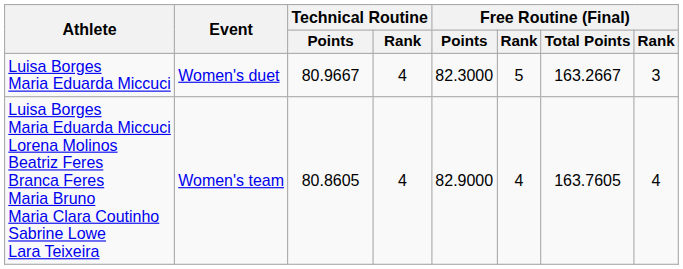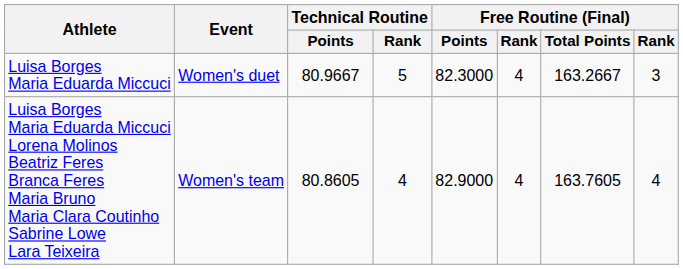 <table class=wikitable style="font-size:90%">
 <tr>
 <th rowspan="2">Athlete</th>
 <th rowspan="2">Event</th>
 <th colspan="2">Technical Routine</th>
 <th colspan="4">Free Routine (Final)</th>
 </tr>
 <tr style="font-size:95%">
 <th>Points</th>
 <th>Rank</th>
 <th>Points</th>
 <th>Rank</th>
 <th>Total Points</th>
 <th>Rank</th>
 </tr>
 <tr align=center>
 <td align=left><a href='#'>Luisa Borges</a><br><a href='#'>Maria Eduarda Miccuci</a></td>
 <td align=left><a href='#'>Women's duet</a></td>
 <td>80.9667</td>
+<td>5</td>
+<td>82.3000</td>
 <td>4</td>
-<td>82.3000</td>
-<td>5</td>
 <td>163.2667</td>
 <td>3</td>
 </tr>
 <tr align=center>
 <td align=left><a href='#'>Luisa Borges</a><br><a href='#'>Maria Eduarda Miccuci</a><br><a href='#'>Lorena Molinos</a><br><a href='#'>Beatriz Feres</a><br><a href='#'>Branca Feres</a><br><a href='#'>Maria Bruno</a><br><a href='#'>Maria Clara Coutinho</a><br><a href='#'>Sabrine Lowe</a><br><a href='#'>Lara Teixeira</a></td>
 <td align=left><a href='#'>Women's team</a></td>
 <td>80.8605</td>
 <td>4</td>
 <td>82.9000</td>
 <td>4</td>
 <td>163.7605</td>
 <td>4</td>
 </tr>
 </table>
